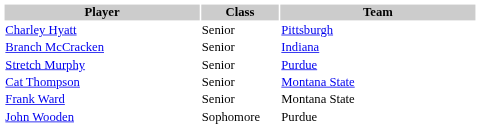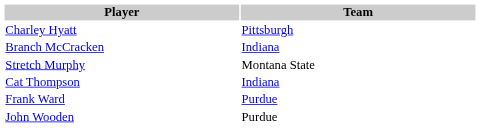 <table style="width:600px" "border:'1' 'solid' 'gray'">
 <tr>
 <th bgcolor="#CCCCCC" style="width:40%">Player</th>
-<th bgcolor="#CCCCCC" style="width:16%">Class</th>
 <th bgcolor="#CCCCCC" style="width:40%">Team</th>
 </tr>
 <tr>
 <td><a href='#'>Charley Hyatt</a></td>
-<td>Senior</td>
 <td><a href='#'>Pittsburgh</a></td>
 </tr>
 <tr>
 <td><a href='#'>Branch McCracken</a></td>
-<td>Senior</td>
 <td><a href='#'>Indiana</a></td>
 </tr>
 <tr>
 <td><a href='#'>Stretch Murphy</a></td>
-<td>Senior</td>
+<td>Montana State</td>
+</tr>
+<tr>
+<td><a href='#'>Cat Thompson</a></td>
+<td><a href='#'>Indiana</a></td>
+</tr>
+<tr>
+<td><a href='#'>Frank Ward</a></td>
 <td><a href='#'>Purdue</a></td>
 </tr>
 <tr>
-<td><a href='#'>Cat Thompson</a></td>
-<td>Senior</td>
-<td><a href='#'>Montana State</a></td>
-</tr>
-<tr>
-<td><a href='#'>Frank Ward</a></td>
-<td>Senior</td>
-<td>Montana State</td>
-</tr>
-<tr>
 <td><a href='#'>John Wooden</a></td>
-<td>Sophomore</td>
 <td>Purdue</td>
 </tr>
 </table>
